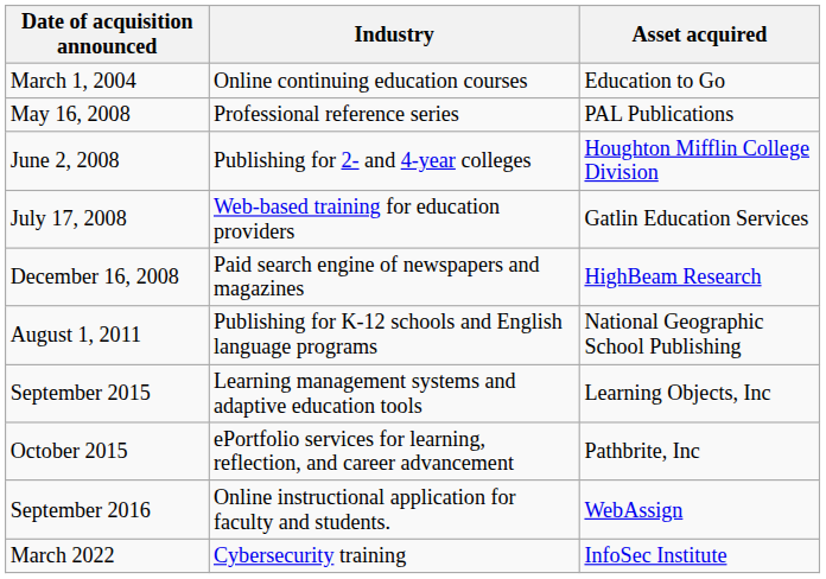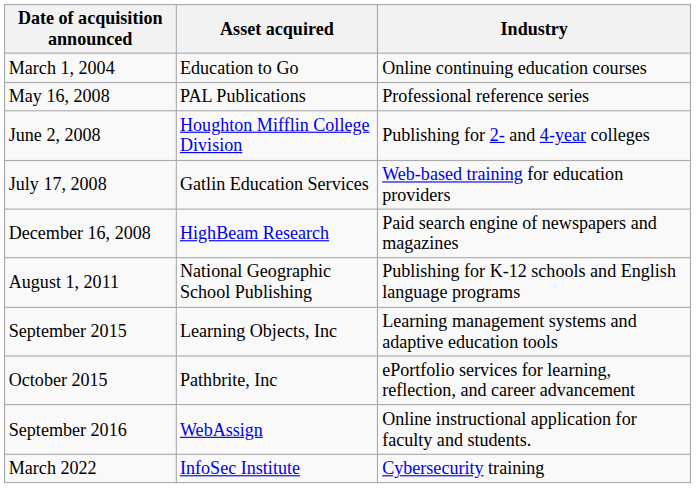 <table class="wikitable">
 <tr>
 <th>Date of acquisition announced</th>
+<th>Asset acquired</th>
 <th>Industry</th>
-<th>Asset acquired</th>
 </tr>
 <tr>
 <td>March 1, 2004</td>
+<td>Education to Go</td>
 <td>Online continuing education courses</td>
-<td>Education to Go</td>
 </tr>
 <tr>
 <td>May 16, 2008</td>
+<td>PAL Publications</td>
 <td>Professional reference series</td>
-<td>PAL Publications</td>
 </tr>
 <tr>
 <td>June 2, 2008</td>
+<td><a href='#'>Houghton Mifflin College Division</a></td>
 <td>Publishing for <a href='#'>2-</a> and <a href='#'>4-year</a> colleges</td>
-<td><a href='#'>Houghton Mifflin College Division</a></td>
 </tr>
 <tr>
 <td>July 17, 2008</td>
+<td>Gatlin Education Services</td>
 <td><a href='#'>Web-based training</a> for education providers</td>
-<td>Gatlin Education Services</td>
 </tr>
 <tr>
 <td>December 16, 2008</td>
+<td><a href='#'>HighBeam Research</a></td>
 <td>Paid search engine of newspapers and magazines</td>
-<td><a href='#'>HighBeam Research</a></td>
 </tr>
 <tr>
 <td>August 1, 2011</td>
+<td>National Geographic School Publishing</td>
 <td>Publishing for K-12 schools and English language programs</td>
-<td>National Geographic School Publishing</td>
 </tr>
 <tr>
 <td>September 2015</td>
+<td>Learning Objects, Inc</td>
 <td>Learning management systems and adaptive education tools</td>
-<td>Learning Objects, Inc</td>
 </tr>
 <tr>
 <td>October 2015</td>
+<td>Pathbrite, Inc</td>
 <td>ePortfolio services for learning, reflection, and career advancement</td>
-<td>Pathbrite, Inc</td>
 </tr>
 <tr>
 <td>September 2016</td>
+<td><a href='#'>WebAssign</a></td>
 <td>Online instructional application for faculty and students.</td>
-<td><a href='#'>WebAssign</a></td>
 </tr>
 <tr>
 <td>March 2022</td>
+<td><a href='#'>InfoSec Institute</a></td>
 <td><a href='#'>Cybersecurity</a> training</td>
-<td><a href='#'>InfoSec Institute</a></td>
 </tr>
 </table>
